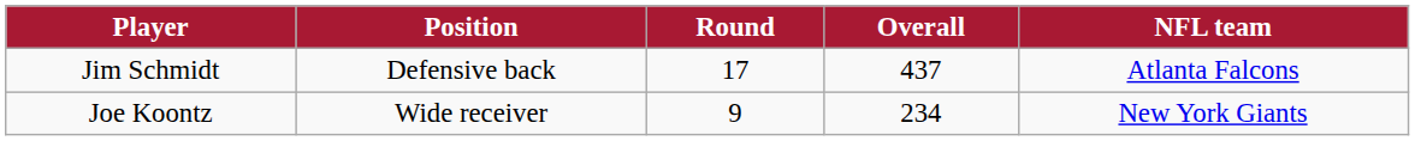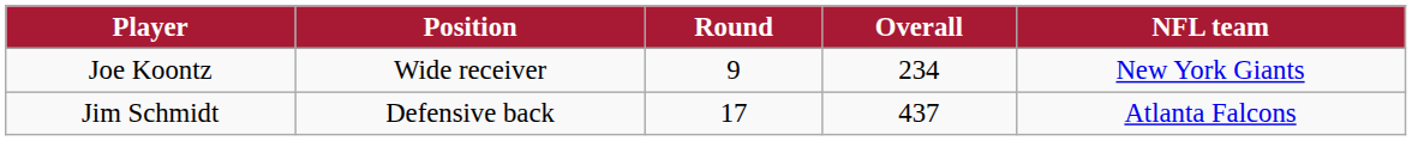 <table class="wikitable" width="65%">
 <tr align="center"  style="background:#A81933;color:#FFFFFF;">
 <td><strong>Player</strong></td>
 <td><strong>Position</strong></td>
 <td><strong>Round</strong></td>
 <td><strong>Overall</strong></td>
 <td><strong>NFL team</strong></td>
 </tr>
 <tr align="center" bgcolor="">
+<td>Joe Koontz</td>
+<td>Wide receiver</td>
+<td>9</td>
+<td>234</td>
+<td><a href='#'>New York Giants</a></td>
+</tr>
+<tr align="center" bgcolor="">
 <td>Jim Schmidt</td>
 <td>Defensive back</td>
 <td>17</td>
 <td>437</td>
 <td><a href='#'>Atlanta Falcons</a></td>
 </tr>
-<tr align="center" bgcolor="">
-<td>Joe Koontz</td>
-<td>Wide receiver</td>
-<td>9</td>
-<td>234</td>
-<td><a href='#'>New York Giants</a></td>
-</tr>
 </table>
